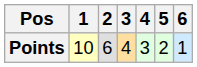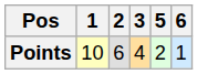 <table class="wikitable"  style="font-size: 85%">
 <tr>
 <th>Pos</th>
 <th>1</th>
 <th>2</th>
 <th>3</th>
-<th>4</th>
 <th>5</th>
 <th>6</th>
 </tr>
 <tr align="center">
 <th>Points</th>
 <td style="background:#FFFFBF;">10</td>
 <td style="background:#DFDFDF;">6</td>
 <td style="background:#FFDF9F;">4</td>
-<td style="background:#DFFFDF;">3</td>
 <td style="background:#DFFFDF;">2</td>
 <td style="background:#CFEAFF;">1</td>
 </tr>
 </table>
